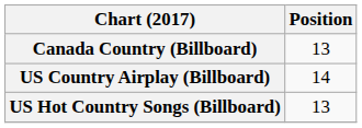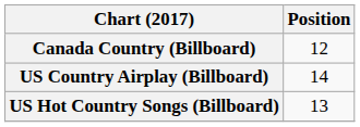 <table class="wikitable sortable plainrowheaders" style="text-align:center">
 <tr>
 <th scope="col">Chart (2017)</th>
 <th scope="col">Position</th>
 </tr>
 <tr>
 <th scope="row">Canada Country (Billboard)</th>
-<td>13</td>
+<td>12</td>
 </tr>
 <tr>
 <th scope="row">US Country Airplay (Billboard)</th>
 <td>14</td>
 </tr>
 <tr>
 <th scope="row">US Hot Country Songs (Billboard)</th>
 <td>13</td>
 </tr>
 <tr>
 </tr>
 </table>
